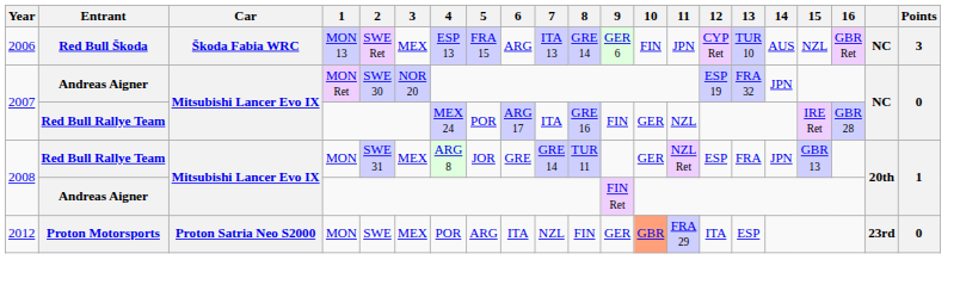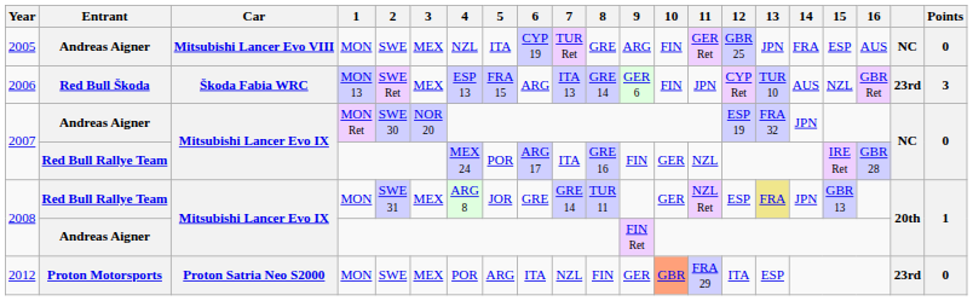 <table class="wikitable" style="text-align:center; font-size:85%">
 <tr>
 <th>Year</th>
 <th>Entrant</th>
 <th>Car</th>
 <th>1</th>
 <th>2</th>
 <th>3</th>
 <th>4</th>
 <th>5</th>
 <th>6</th>
 <th>7</th>
 <th>8</th>
 <th>9</th>
 <th>10</th>
 <th>11</th>
 <th>12</th>
 <th>13</th>
 <th>14</th>
 <th>15</th>
 <th>16</th>
 <th></th>
 <th>Points</th>
 </tr>
 <tr>
+<td><a href='#'>2005</a></td>
+<th nowrap>Andreas Aigner</th>
+<th nowrap><a href='#'>Mitsubishi Lancer Evo VIII</a></th>
+<td><a href='#'>MON</a></td>
+<td><a href='#'>SWE</a></td>
+<td><a href='#'>MEX</a></td>
+<td><a href='#'>NZL</a></td>
+<td><a href='#'>ITA</a></td>
+<td style="background:#CFCFFF;"><a href='#'>CYP</a><br><small>19</small></td>
+<td style="background:#EFCFFF;"><a href='#'>TUR</a><br><small>Ret</small></td>
+<td><a href='#'>GRE</a></td>
+<td><a href='#'>ARG</a></td>
+<td><a href='#'>FIN</a></td>
+<td style="background:#EFCFFF;"><a href='#'>GER</a><br><small>Ret</small></td>
+<td style="background:#CFCFFF;"><a href='#'>GBR</a><br><small>25</small></td>
+<td><a href='#'>JPN</a></td>
+<td><a href='#'>FRA</a></td>
+<td><a href='#'>ESP</a></td>
+<td><a href='#'>AUS</a></td>
+<th>NC</th>
+<th>0</th>
+</tr>
+<tr>
 <td><a href='#'>2006</a></td>
 <th nowrap><a href='#'>Red Bull Škoda</a></th>
 <th nowrap><a href='#'>Škoda Fabia WRC</a></th>
 <td style="background:#CFCFFF;"><a href='#'>MON</a><br><small>13</small></td>
 <td style="background:#EFCFFF;"><a href='#'>SWE</a><br><small>Ret</small></td>
 <td><a href='#'>MEX</a></td>
 <td style="background:#CFCFFF;"><a href='#'>ESP</a><br><small>13</small></td>
 <td style="background:#CFCFFF;"><a href='#'>FRA</a><br><small>15</small></td>
 <td><a href='#'>ARG</a></td>
 <td style="background:#CFCFFF;"><a href='#'>ITA</a><br><small>13</small></td>
 <td style="background:#CFCFFF;"><a href='#'>GRE</a><br><small>14</small></td>
 <td style="background:#DFFFDF;"><a href='#'>GER</a><br><small>6</small></td>
 <td><a href='#'>FIN</a></td>
 <td><a href='#'>JPN</a></td>
 <td style="background:#EFCFFF;"><a href='#'>CYP</a><br><small>Ret</small></td>
 <td style="background:#CFCFFF;"><a href='#'>TUR</a><br><small>10</small></td>
 <td><a href='#'>AUS</a></td>
 <td><a href='#'>NZL</a></td>
 <td style="background:#EFCFFF;"><a href='#'>GBR</a><br><small>Ret</small></td>
-<th>NC</th>
+<th>23rd</th>
 <th>3</th>
 </tr>
 <tr>
 <td rowspan=2><a href='#'>2007</a></td>
 <th nowrap>Andreas Aigner</th>
 <th rowspan=2 nowrap><a href='#'>Mitsubishi Lancer Evo IX</a></th>
 <td style="background:#EFCFFF;"><a href='#'>MON</a><br><small>Ret</small></td>
 <td style="background:#CFCFFF;"><a href='#'>SWE</a><br><small>30</small></td>
 <td style="background:#CFCFFF;"><a href='#'>NOR</a><br><small>20</small></td>
 <td colspan=8></td>
 <td style="background:#CFCFFF;"><a href='#'>ESP</a><br><small>19</small></td>
 <td style="background:#CFCFFF;"><a href='#'>FRA</a><br><small>32</small></td>
 <td><a href='#'>JPN</a></td>
 <td colspan=2></td>
 <th rowspan=2>NC</th>
 <th rowspan=2>0</th>
 </tr>
 <tr>
 <th nowrap><a href='#'>Red Bull Rallye Team</a></th>
 <td colspan=3></td>
 <td style="background:#CFCFFF;"><a href='#'>MEX</a><br><small>24</small></td>
 <td><a href='#'>POR</a></td>
 <td style="background:#CFCFFF;"><a href='#'>ARG</a><br><small>17</small></td>
 <td><a href='#'>ITA</a></td>
 <td style="background:#CFCFFF;"><a href='#'>GRE</a><br><small>16</small></td>
 <td><a href='#'>FIN</a></td>
 <td><a href='#'>GER</a></td>
 <td><a href='#'>NZL</a></td>
 <td colspan=3></td>
 <td style="background:#EFCFFF;"><a href='#'>IRE</a><br><small>Ret</small></td>
 <td style="background:#CFCFFF;"><a href='#'>GBR</a><br><small>28</small></td>
 </tr>
 <tr>
 <td rowspan=2><a href='#'>2008</a></td>
 <th nowrap><a href='#'>Red Bull Rallye Team</a></th>
 <th rowspan=2 nowrap><a href='#'>Mitsubishi Lancer Evo IX</a></th>
 <td><a href='#'>MON</a></td>
 <td style="background:#CFCFFF;"><a href='#'>SWE</a><br><small>31</small></td>
 <td><a href='#'>MEX</a></td>
 <td style="background:#DFFFDF;"><a href='#'>ARG</a><br><small>8</small></td>
 <td><a href='#'>JOR</a></td>
 <td><a href='#'>GRE</a></td>
 <td style="background:#CFCFFF;"><a href='#'>GRE</a><br><small>14</small></td>
 <td style="background:#CFCFFF;"><a href='#'>TUR</a><br><small>11</small></td>
 <td></td>
 <td><a href='#'>GER</a></td>
 <td style="background:#EFCFFF;"><a href='#'>NZL</a><br><small>Ret</small></td>
 <td><a href='#'>ESP</a></td>
-<td><a href='#'>FRA</a></td>
+<td style="background: khaki;"><a href='#'>FRA</a></td>
 <td><a href='#'>JPN</a></td>
 <td style="background:#CFCFFF;"><a href='#'>GBR</a><br><small>13</small></td>
 <td></td>
 <th rowspan=2>20th</th>
 <th rowspan=2>1</th>
 </tr>
 <tr>
 <th nowrap>Andreas Aigner</th>
 <td colspan=8></td>
 <td style="background:#EFCFFF;"><a href='#'>FIN</a><br><small>Ret</small></td>
 <td colspan=7></td>
 </tr>
 <tr>
 <td><a href='#'>2012</a></td>
 <th nowrap><a href='#'>Proton Motorsports</a></th>
 <th nowrap><a href='#'>Proton Satria Neo S2000</a></th>
 <td><a href='#'>MON</a></td>
 <td><a href='#'>SWE</a></td>
 <td><a href='#'>MEX</a></td>
 <td><a href='#'>POR</a></td>
 <td><a href='#'>ARG</a></td>
 <td><a href='#'>ITA</a></td>
 <td><a href='#'>NZL</a></td>
 <td><a href='#'>FIN</a></td>
 <td><a href='#'>GER</a></td>
 <td style="background: lightsalmon;"><a href='#'>GBR</a></td>
 <td style="background:#CFCFFF;"><a href='#'>FRA</a><br><small>29</small></td>
 <td><a href='#'>ITA</a></td>
 <td><a href='#'>ESP</a></td>
 <td colspan=3></td>
 <th>23rd</th>
 <th>0</th>
 </tr>
 </table>
